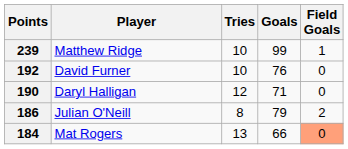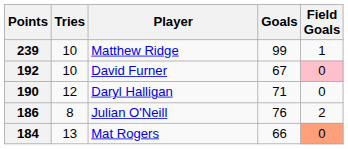 <table class="wikitable" style="text-align:left;">
 <tr>
 <th width=50>Points</th>
+<th width=30>Tries</th>
 <th width=200>Player</th>
-<th width=30>Tries</th>
 <th width=30>Goals</th>
 <th width=30>Field Goals</th>
 </tr>
 <tr>
 <th>239</th>
+<td align=center>10</td>
 <td> <a href='#'>Matthew Ridge</a></td>
-<td align=center>10</td>
 <td align=center>99</td>
 <td align=center>1</td>
 </tr>
 <tr>
 <th>192</th>
+<td align=center>10</td>
 <td> <a href='#'>David Furner</a></td>
-<td align=center>10</td>
-<td align=center>76</td>
-<td align=center>0</td>
+<td align=center>67</td>
+<td align=center style="background: pink;">0</td>
 </tr>
 <tr>
 <th>190</th>
+<td align=center>12</td>
 <td> <a href='#'>Daryl Halligan</a></td>
-<td align=center>12</td>
 <td align=center>71</td>
 <td align=center>0</td>
 </tr>
 <tr>
 <th>186</th>
+<td align=center>8</td>
 <td> <a href='#'>Julian O'Neill</a></td>
-<td align=center>8</td>
-<td align=center>79</td>
+<td align=center>76</td>
 <td align=center>2</td>
 </tr>
 <tr>
 <th>184</th>
+<td align=center>13</td>
 <td> <a href='#'>Mat Rogers</a></td>
-<td align=center>13</td>
 <td align=center>66</td>
 <td align=center style="background: lightsalmon;">0</td>
 </tr>
 </table>
